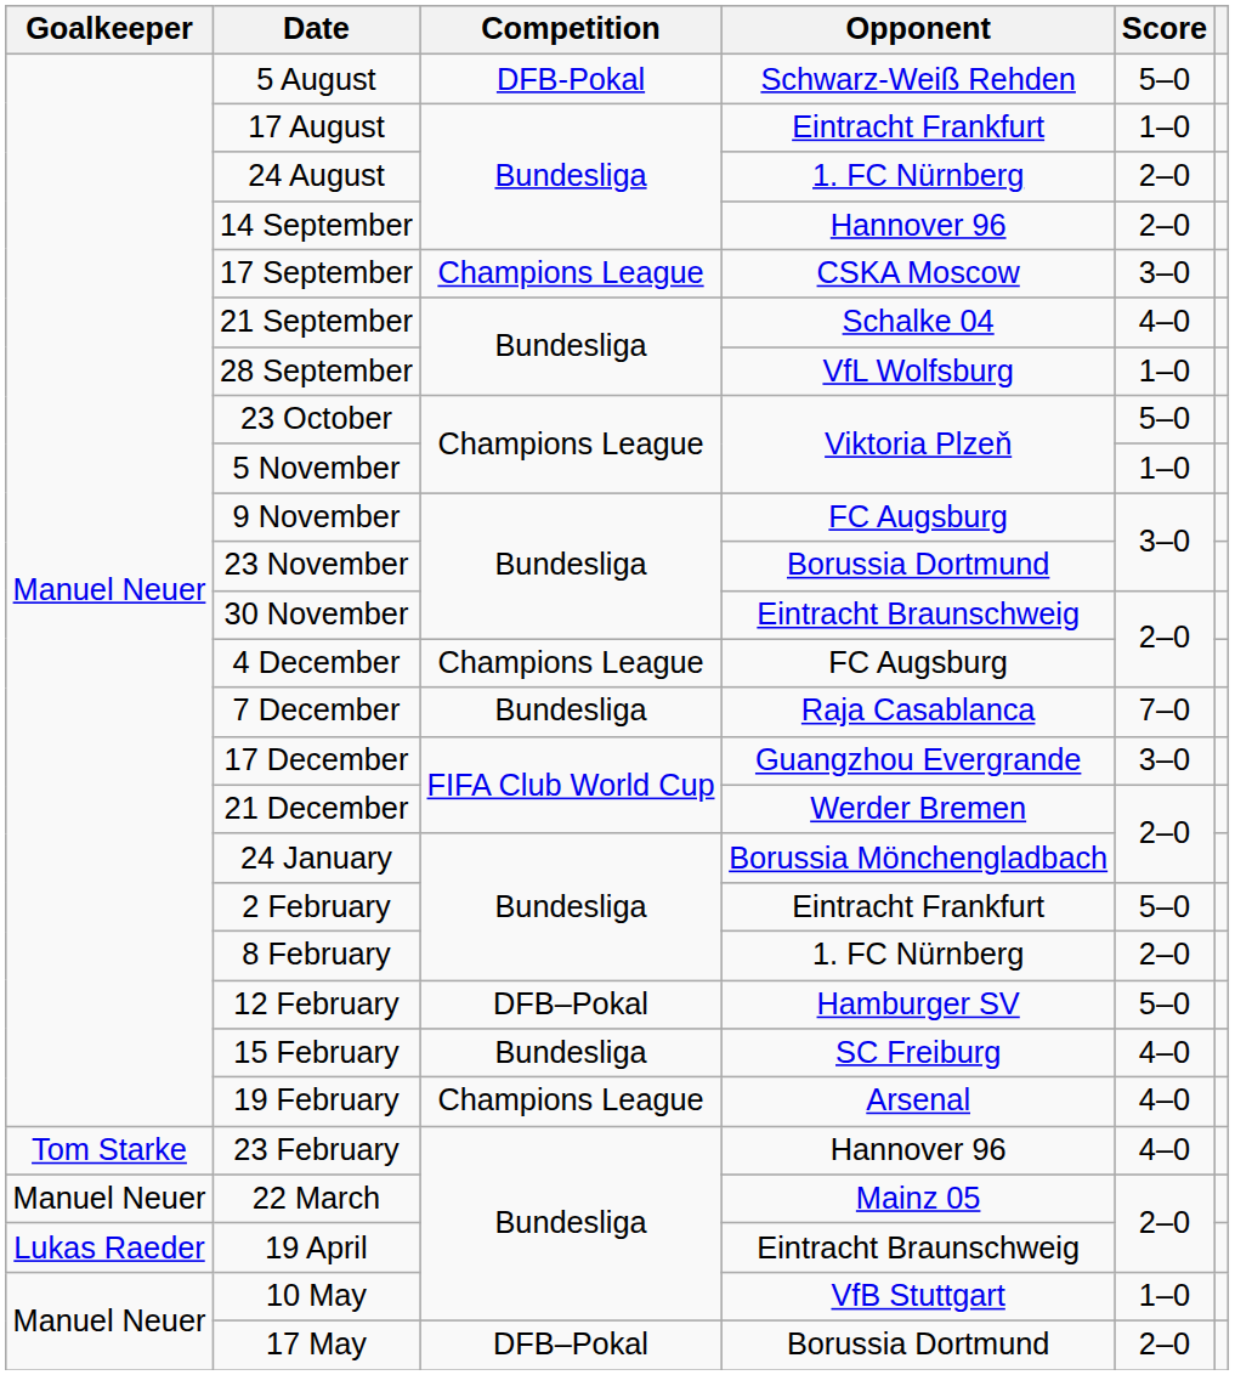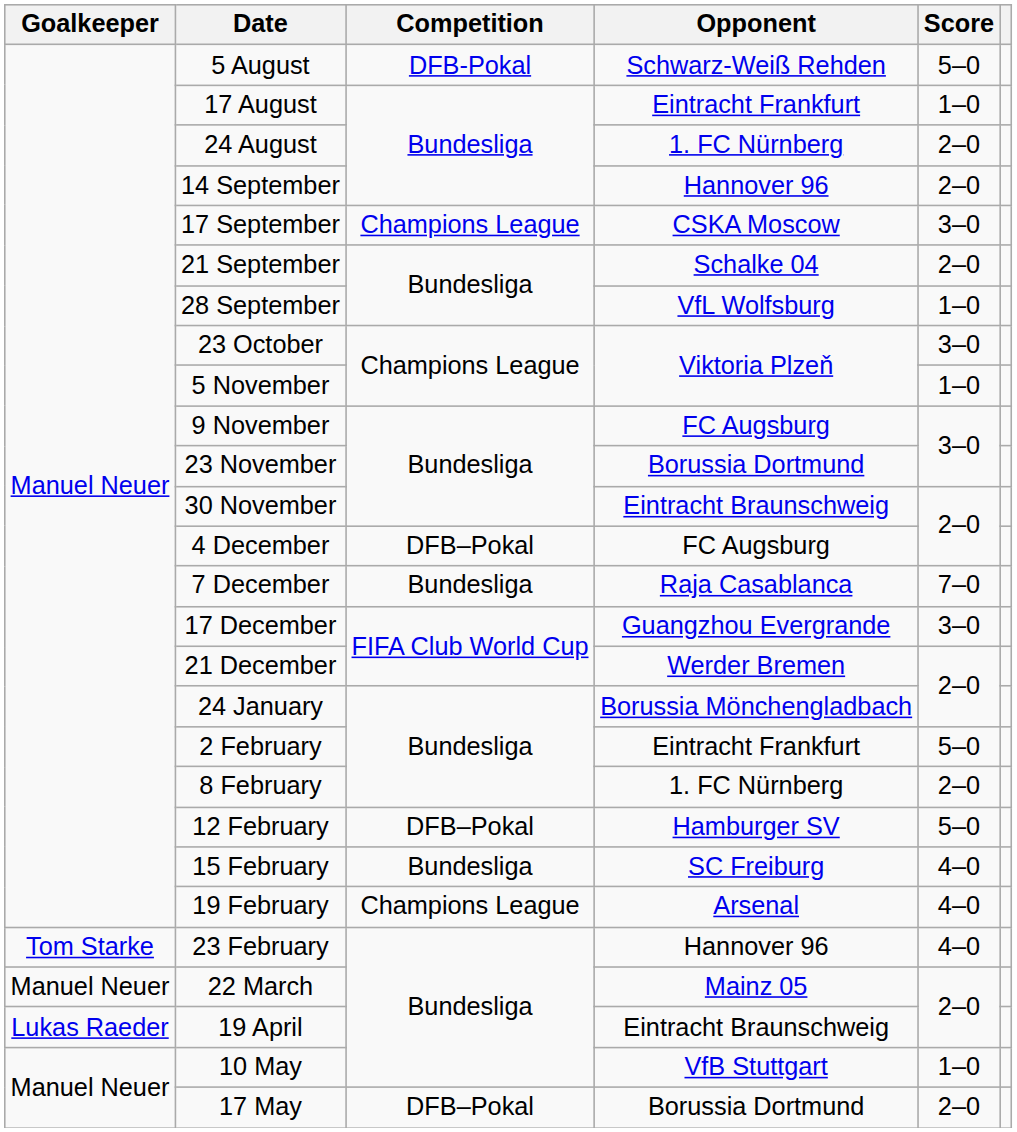 <table class="wikitable" Style="text-align: center">
 <tr>
 <th>Goalkeeper</th>
 <th>Date</th>
 <th>Competition</th>
 <th>Opponent</th>
 <th>Score</th>
 <th></th>
 </tr>
 <tr>
 <td rowspan="22"><a href='#'>Manuel Neuer</a></td>
 <td>5 August</td>
 <td><a href='#'>DFB-Pokal</a></td>
 <td><a href='#'>Schwarz-Weiß Rehden</a></td>
 <td>5–0</td>
 <td></td>
 </tr>
 <tr>
 <td>17 August</td>
 <td rowspan="3"><a href='#'>Bundesliga</a></td>
 <td><a href='#'>Eintracht Frankfurt</a></td>
 <td>1–0</td>
 <td></td>
 </tr>
 <tr>
 <td>24 August</td>
 <td><a href='#'>1. FC Nürnberg</a></td>
 <td>2–0</td>
 <td></td>
 </tr>
 <tr>
 <td>14 September</td>
 <td><a href='#'>Hannover 96</a></td>
 <td>2–0</td>
 <td></td>
 </tr>
 <tr>
 <td>17 September</td>
 <td><a href='#'>Champions League</a></td>
 <td><a href='#'>CSKA Moscow</a></td>
 <td>3–0</td>
 <td></td>
 </tr>
 <tr>
 <td>21 September</td>
 <td rowspan="2">Bundesliga</td>
 <td><a href='#'>Schalke 04</a></td>
-<td>4–0</td>
+<td>2–0</td>
 <td></td>
 </tr>
 <tr>
 <td>28 September</td>
 <td><a href='#'>VfL Wolfsburg</a></td>
 <td>1–0</td>
 <td></td>
 </tr>
 <tr>
 <td>23 October</td>
 <td rowspan="2">Champions League</td>
 <td rowspan="2"><a href='#'>Viktoria Plzeň</a></td>
-<td>5–0</td>
+<td>3–0</td>
 <td></td>
 </tr>
 <tr>
 <td>5 November</td>
 <td>1–0</td>
 <td></td>
 </tr>
 <tr>
 <td>9 November</td>
 <td rowspan="3">Bundesliga</td>
 <td><a href='#'>FC Augsburg</a></td>
 <td rowspan="2">3–0</td>
 <td></td>
 </tr>
 <tr>
 <td>23 November</td>
 <td><a href='#'>Borussia Dortmund</a></td>
 <td></td>
 </tr>
 <tr>
 <td>30 November</td>
 <td><a href='#'>Eintracht Braunschweig</a></td>
 <td rowspan="2">2–0</td>
 <td></td>
 </tr>
 <tr>
 <td>4 December</td>
-<td>Champions League</td>
+<td>DFB–Pokal</td>
 <td>FC Augsburg</td>
 <td></td>
 </tr>
 <tr>
 <td>7 December</td>
 <td>Bundesliga</td>
 <td><a href='#'>Raja Casablanca</a></td>
 <td>7–0</td>
 <td></td>
 </tr>
 <tr>
 <td>17 December</td>
 <td rowspan="2"><a href='#'>FIFA Club World Cup</a></td>
 <td><a href='#'>Guangzhou Evergrande</a></td>
 <td>3–0</td>
 <td></td>
 </tr>
 <tr>
 <td>21 December</td>
 <td><a href='#'>Werder Bremen</a></td>
 <td rowspan="2">2–0</td>
 <td></td>
 </tr>
 <tr>
 <td>24 January</td>
 <td rowspan="3">Bundesliga</td>
 <td><a href='#'>Borussia Mönchengladbach</a></td>
 <td></td>
 </tr>
 <tr>
 <td>2 February</td>
 <td>Eintracht Frankfurt</td>
 <td>5–0</td>
 <td></td>
 </tr>
 <tr>
 <td>8 February</td>
 <td>1. FC Nürnberg</td>
 <td>2–0</td>
 <td></td>
 </tr>
 <tr>
 <td>12 February</td>
 <td>DFB–Pokal</td>
 <td><a href='#'>Hamburger SV</a></td>
 <td>5–0</td>
 <td></td>
 </tr>
 <tr>
 <td>15 February</td>
 <td>Bundesliga</td>
 <td><a href='#'>SC Freiburg</a></td>
 <td>4–0</td>
 <td></td>
 </tr>
 <tr>
 <td>19 February</td>
 <td>Champions League</td>
 <td><a href='#'>Arsenal</a></td>
 <td>4–0</td>
 <td></td>
 </tr>
 <tr>
 <td><a href='#'>Tom Starke</a></td>
 <td>23 February</td>
 <td rowspan="4">Bundesliga</td>
 <td>Hannover 96</td>
 <td>4–0</td>
 <td></td>
 </tr>
 <tr>
 <td>Manuel Neuer</td>
 <td>22 March</td>
 <td><a href='#'>Mainz 05</a></td>
 <td rowspan="2">2–0</td>
 <td></td>
 </tr>
 <tr>
 <td><a href='#'>Lukas Raeder</a></td>
 <td>19 April</td>
 <td>Eintracht Braunschweig</td>
 <td></td>
 </tr>
 <tr>
 <td rowspan="2">Manuel Neuer</td>
 <td>10 May</td>
 <td><a href='#'>VfB Stuttgart</a></td>
 <td>1–0</td>
 <td></td>
 </tr>
 <tr>
 <td>17 May</td>
 <td>DFB–Pokal</td>
 <td>Borussia Dortmund</td>
 <td>2–0</td>
 <td></td>
 </tr>
 </table>
